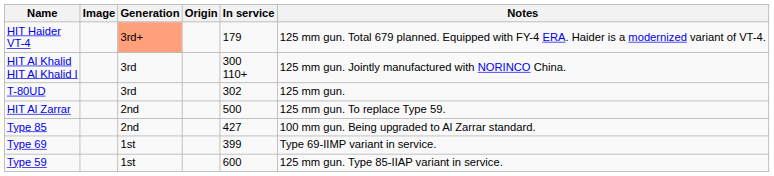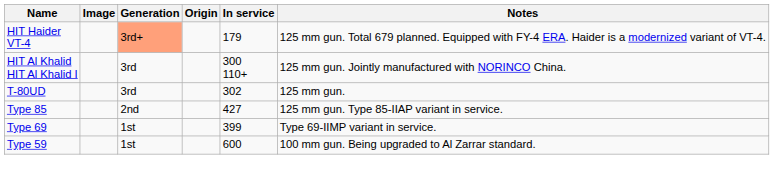 <table class="wikitable">
 <tr>
 <th>Name</th>
 <th>Image</th>
 <th>Generation</th>
 <th>Origin</th>
 <th>In service</th>
 <th>Notes</th>
 </tr>
 <tr>
 <td><a href='#'>HIT Haider</a><br><a href='#'>VT-4</a></td>
 <td></td>
 <td style="background: lightsalmon;">3rd+</td>
 <td><br></td>
 <td>179</td>
 <td>125 mm gun. Total 679 planned. Equipped with FY-4 <a href='#'>ERA</a>. Haider is a <a href='#'>modernized</a> variant of VT-4.</td>
 </tr>
 <tr>
 <td><a href='#'>HIT Al Khalid</a><br><a href='#'>HIT Al Khalid I</a></td>
 <td></td>
 <td>3rd</td>
 <td><br></td>
 <td>300 <br>110+ </td>
 <td>125 mm gun. Jointly manufactured with <a href='#'>NORINCO</a> China. </td>
 </tr>
 <tr>
 <td><a href='#'>T-80UD</a></td>
 <td></td>
 <td>3rd</td>
 <td></td>
 <td>302</td>
 <td>125 mm gun.</td>
 </tr>
 <tr>
-<td><a href='#'>HIT Al Zarrar</a></td>
-<td></td>
-<td>2nd</td>
-<td><br></td>
-<td>500  </td>
-<td>125 mm gun. To replace Type 59.</td>
-</tr>
-<tr>
 <td><a href='#'>Type 85</a></td>
 <td></td>
 <td>2nd</td>
 <td></td>
 <td>427  </td>
-<td>100 mm gun. Being upgraded to Al Zarrar standard.</td>
+<td>125 mm gun. Type 85-IIAP variant in service.</td>
 </tr>
 <tr>
 <td><a href='#'>Type 69</a></td>
 <td></td>
 <td>1st</td>
 <td></td>
 <td>399</td>
 <td>Type 69-IIMP variant in service.</td>
 </tr>
 <tr>
 <td><a href='#'>Type 59</a></td>
 <td></td>
 <td>1st</td>
 <td></td>
 <td>600 </td>
-<td>125 mm gun. Type 85-IIAP variant in service.</td>
+<td>100 mm gun. Being upgraded to Al Zarrar standard.</td>
 </tr>
 </table>
